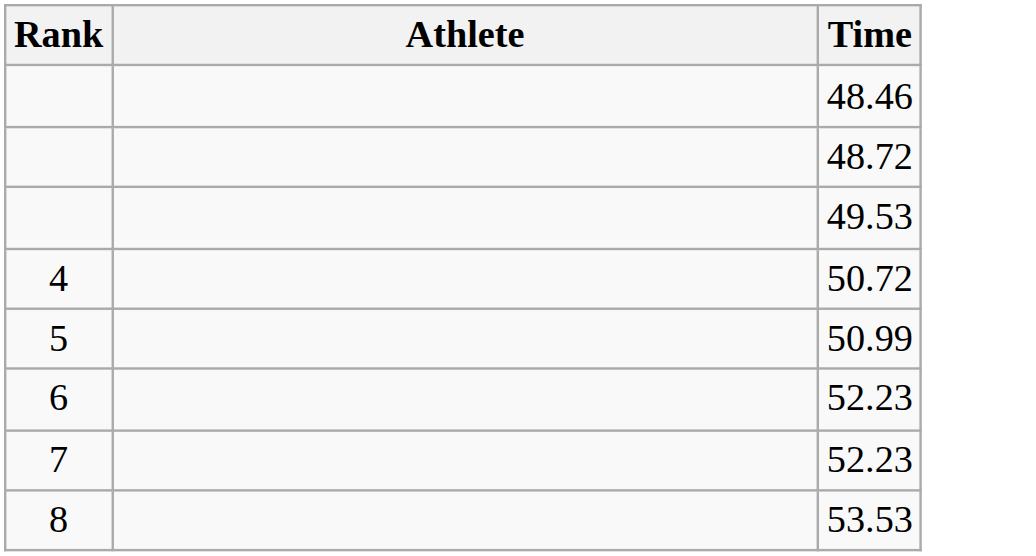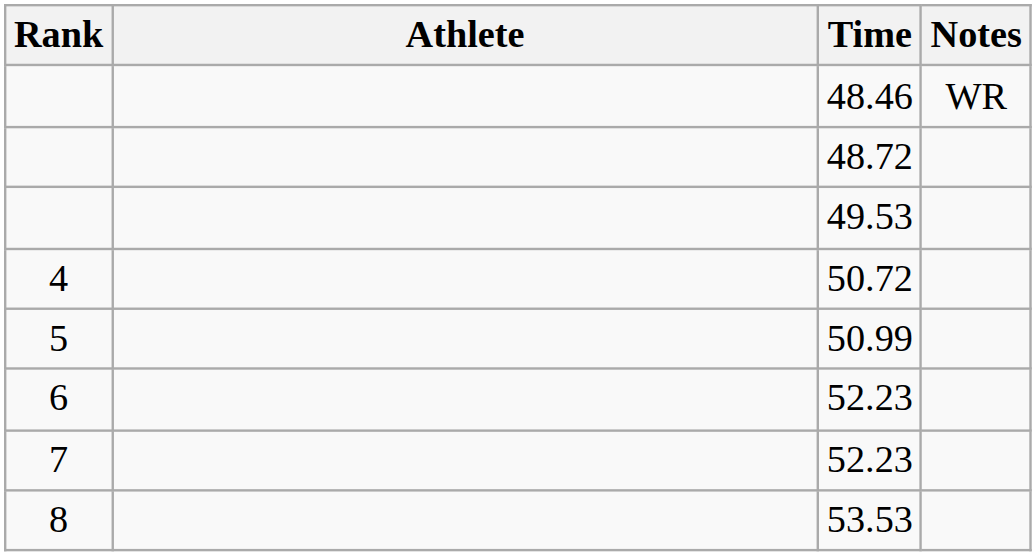 <table class="wikitable" style="text-align:center">
 <tr>
 <th>Rank</th>
 <th Style="width:18em">Athlete</th>
 <th>Time</th>
+<th>Notes</th>
 </tr>
 <tr>
 <td></td>
 <td style="text-align:left"></td>
 <td>48.46</td>
+<td>WR</td>
 </tr>
 <tr>
 <td></td>
 <td style="text-align:left"></td>
 <td>48.72</td>
+<td></td>
 </tr>
 <tr>
 <td></td>
 <td style="text-align:left"></td>
 <td>49.53</td>
+<td></td>
 </tr>
 <tr>
 <td>4</td>
 <td style="text-align:left"></td>
 <td>50.72</td>
+<td></td>
 </tr>
 <tr>
 <td>5</td>
 <td style="text-align:left"></td>
 <td>50.99</td>
+<td></td>
 </tr>
 <tr>
 <td>6</td>
 <td style="text-align:left"></td>
 <td>52.23</td>
+<td></td>
 </tr>
 <tr>
 <td>7</td>
 <td style="text-align:left"></td>
 <td>52.23</td>
+<td></td>
 </tr>
 <tr>
 <td>8</td>
 <td style="text-align:left"></td>
 <td>53.53</td>
+<td></td>
 </tr>
 </table>
